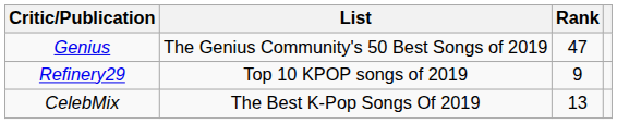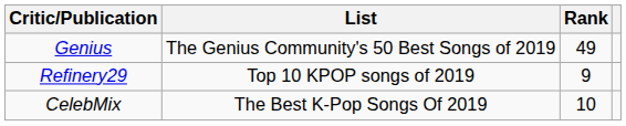 <table class="sortable wikitable">
 <tr>
 <th>Critic/Publication</th>
 <th>List</th>
 <th>Rank</th>
 <th class="unsortable"></th>
 </tr>
 <tr>
 <td align="center"><em><a href='#'>Genius</a></em></td>
 <td align="center">The Genius Community's 50 Best Songs of 2019</td>
-<td align="center">47</td>
+<td align="center">49</td>
 <td align="center"></td>
 </tr>
 <tr>
 <td align="center"><em><a href='#'>Refinery29</a></em></td>
 <td align="center">Top 10 KPOP songs of 2019</td>
 <td align="center">9</td>
 <td align="center"></td>
 </tr>
 <tr>
 <td align="center"><em>CelebMix</em></td>
 <td align="center">The Best K-Pop Songs Of 2019</td>
-<td align="center">13</td>
+<td align="center">10</td>
 <td align="center"></td>
 </tr>
 </table>
